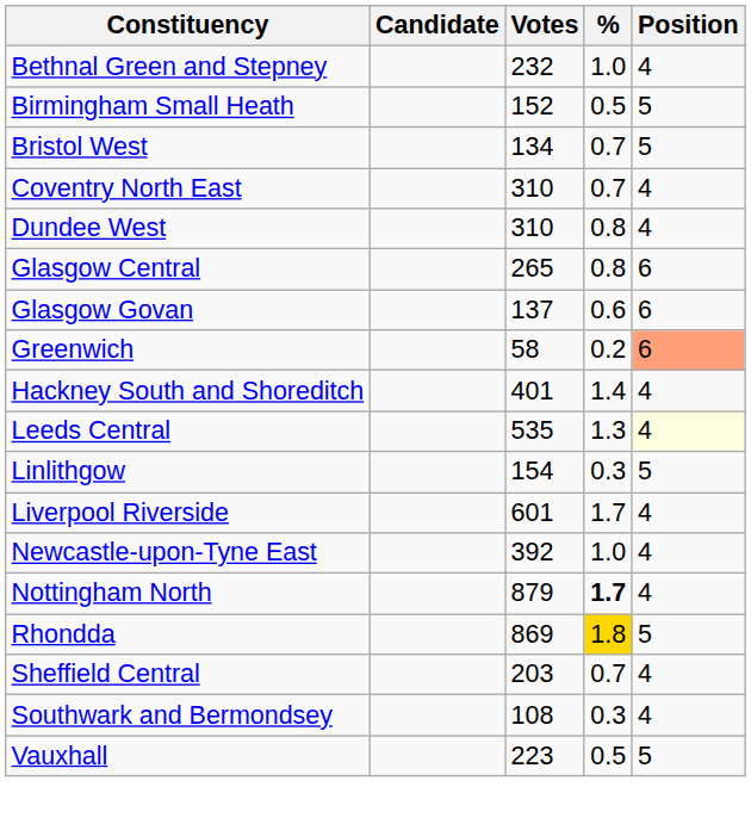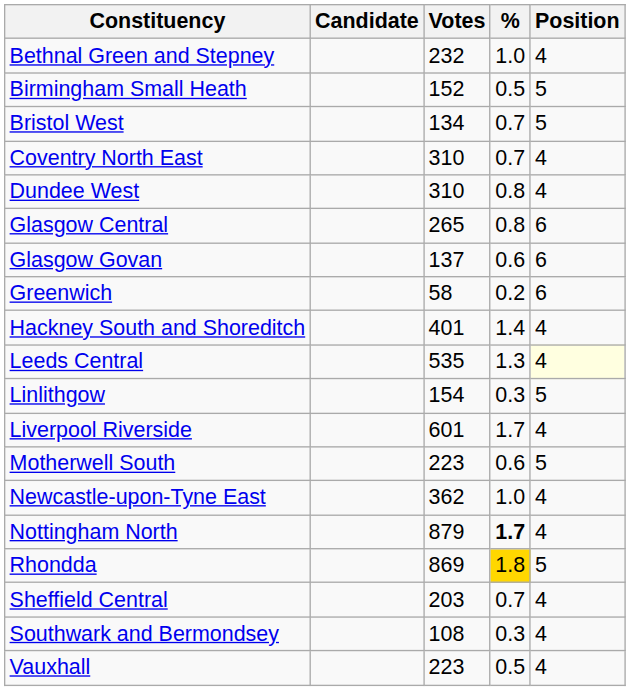 <table class="wikitable sortable">
 <tr>
 <th>Constituency</th>
 <th>Candidate</th>
 <th>Votes</th>
 <th>%</th>
 <th>Position</th>
 </tr>
 <tr>
 <td><a href='#'>Bethnal Green and Stepney</a></td>
 <td></td>
 <td>232</td>
 <td>1.0</td>
 <td>4</td>
 </tr>
 <tr>
 <td><a href='#'>Birmingham Small Heath</a></td>
 <td></td>
 <td>152</td>
 <td>0.5</td>
 <td>5</td>
 </tr>
 <tr>
 <td><a href='#'>Bristol West</a></td>
 <td></td>
 <td>134</td>
 <td>0.7</td>
 <td>5</td>
 </tr>
 <tr>
 <td><a href='#'>Coventry North East</a></td>
 <td></td>
 <td>310</td>
 <td>0.7</td>
 <td>4</td>
 </tr>
 <tr>
 <td><a href='#'>Dundee West</a></td>
 <td></td>
 <td>310</td>
 <td>0.8</td>
 <td>4</td>
 </tr>
 <tr>
 <td><a href='#'>Glasgow Central</a></td>
 <td></td>
 <td>265</td>
 <td>0.8</td>
 <td>6</td>
 </tr>
 <tr>
 <td><a href='#'>Glasgow Govan</a></td>
 <td></td>
 <td>137</td>
 <td>0.6</td>
 <td>6</td>
 </tr>
 <tr>
 <td><a href='#'>Greenwich</a></td>
 <td></td>
 <td>58</td>
 <td>0.2</td>
-<td style="background: lightsalmon;">6</td>
+<td>6</td>
 </tr>
 <tr>
 <td><a href='#'>Hackney South and Shoreditch</a></td>
 <td></td>
 <td>401</td>
 <td>1.4</td>
 <td>4</td>
 </tr>
 <tr>
 <td><a href='#'>Leeds Central</a></td>
 <td></td>
 <td>535</td>
 <td>1.3</td>
 <td style="background: lightyellow;">4</td>
 </tr>
 <tr>
 <td><a href='#'>Linlithgow</a></td>
 <td></td>
 <td>154</td>
 <td>0.3</td>
 <td>5</td>
 </tr>
 <tr>
 <td><a href='#'>Liverpool Riverside</a></td>
 <td></td>
 <td>601</td>
 <td>1.7</td>
 <td>4</td>
 </tr>
 <tr>
+<td><a href='#'>Motherwell South</a></td>
+<td></td>
+<td>223</td>
+<td>0.6</td>
+<td>5</td>
+</tr>
+<tr>
 <td><a href='#'>Newcastle-upon-Tyne East</a></td>
 <td></td>
-<td>392</td>
+<td>362</td>
 <td>1.0</td>
 <td>4</td>
 </tr>
 <tr>
 <td><a href='#'>Nottingham North</a></td>
 <td></td>
 <td>879</td>
 <td><strong>1.7</strong></td>
 <td>4</td>
 </tr>
 <tr>
 <td><a href='#'>Rhondda</a></td>
 <td></td>
 <td>869</td>
 <td style="background: gold;">1.8</td>
 <td>5</td>
 </tr>
 <tr>
 <td><a href='#'>Sheffield Central</a></td>
 <td></td>
 <td>203</td>
 <td>0.7</td>
 <td>4</td>
 </tr>
 <tr>
 <td><a href='#'>Southwark and Bermondsey</a></td>
 <td></td>
 <td>108</td>
 <td>0.3</td>
 <td>4</td>
 </tr>
 <tr>
 <td><a href='#'>Vauxhall</a></td>
 <td></td>
 <td>223</td>
 <td>0.5</td>
-<td>5</td>
+<td>4</td>
 </tr>
 </table>
